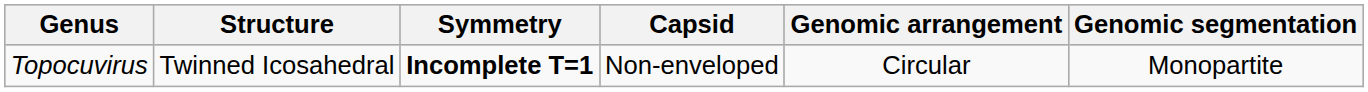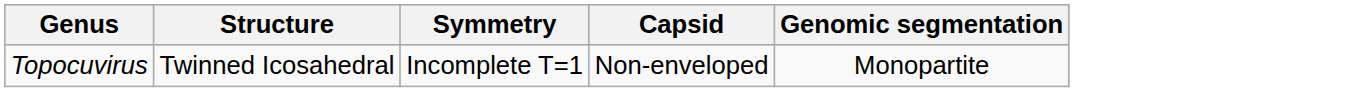 <table class="wikitable sortable" style="text-align:center">
 <tr>
 <th>Genus</th>
 <th>Structure</th>
 <th>Symmetry</th>
 <th>Capsid</th>
-<th>Genomic arrangement</th>
 <th>Genomic segmentation</th>
 </tr>
 <tr>
 <td><em>Topocuvirus</em></td>
 <td>Twinned Icosahedral</td>
-<td><strong>Incomplete T=1</strong></td>
+<td>Incomplete T=1</td>
 <td>Non-enveloped</td>
-<td>Circular</td>
 <td>Monopartite</td>
 </tr>
 </table>
